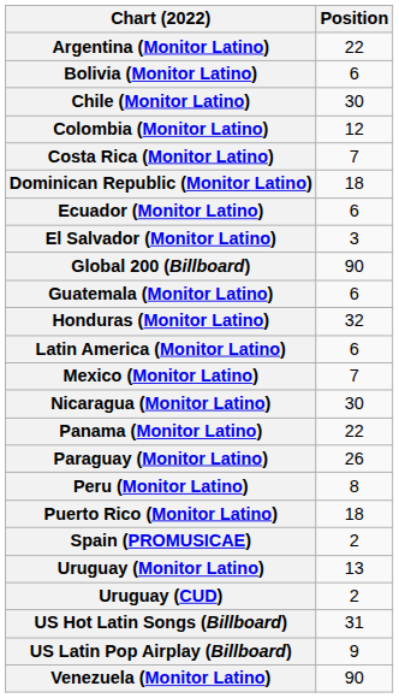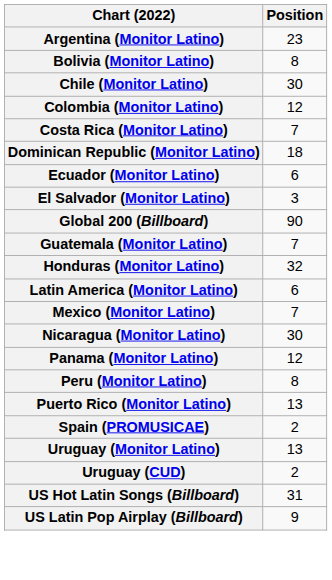 <table class="wikitable sortable plainrowheaders" style="text-align:center">
 <tr>
 <th scope="col">Chart (2022)</th>
 <th scope="col">Position</th>
 </tr>
 <tr>
 <th scope="row">Argentina (<a href='#'>Monitor Latino</a>)</th>
-<td>22</td>
+<td>23</td>
 </tr>
 <tr>
 <th scope="row">Bolivia (<a href='#'>Monitor Latino</a>)</th>
-<td>6</td>
+<td>8</td>
 </tr>
 <tr>
 <th scope="row">Chile (<a href='#'>Monitor Latino</a>)</th>
 <td>30</td>
 </tr>
 <tr>
 <th scope="row">Colombia (<a href='#'>Monitor Latino</a>)</th>
 <td>12</td>
 </tr>
 <tr>
 <th scope="row">Costa Rica (<a href='#'>Monitor Latino</a>)</th>
 <td>7</td>
 </tr>
 <tr>
 <th scope="row">Dominican Republic (<a href='#'>Monitor Latino</a>)</th>
 <td>18</td>
 </tr>
 <tr>
 <th scope="row">Ecuador (<a href='#'>Monitor Latino</a>)</th>
 <td>6</td>
 </tr>
 <tr>
 <th scope="row">El Salvador (<a href='#'>Monitor Latino</a>)</th>
 <td>3</td>
 </tr>
 <tr>
 <th scope="row">Global 200 (<em>Billboard</em>)</th>
 <td>90</td>
 </tr>
 <tr>
 <th scope="row">Guatemala (<a href='#'>Monitor Latino</a>)</th>
-<td>6</td>
+<td>7</td>
 </tr>
 <tr>
 <th scope="row">Honduras (<a href='#'>Monitor Latino</a>)</th>
 <td>32</td>
 </tr>
 <tr>
 <th scope="row">Latin America (<a href='#'>Monitor Latino</a>)</th>
 <td>6</td>
 </tr>
 <tr>
 <th scope="row">Mexico (<a href='#'>Monitor Latino</a>)</th>
 <td>7</td>
 </tr>
 <tr>
 <th scope="row">Nicaragua (<a href='#'>Monitor Latino</a>)</th>
 <td>30</td>
 </tr>
 <tr>
 <th scope="row">Panama (<a href='#'>Monitor Latino</a>)</th>
-<td>22</td>
-</tr>
-<tr>
-<th scope="row">Paraguay (<a href='#'>Monitor Latino</a>)</th>
-<td>26</td>
+<td>12</td>
 </tr>
 <tr>
 <th scope="row">Peru (<a href='#'>Monitor Latino</a>)</th>
 <td>8</td>
 </tr>
 <tr>
 <th scope="row">Puerto Rico (<a href='#'>Monitor Latino</a>)</th>
-<td>18</td>
+<td>13</td>
 </tr>
 <tr>
 <th scope="row">Spain (<a href='#'>PROMUSICAE</a>)</th>
 <td>2</td>
 </tr>
 <tr>
 <th scope="row">Uruguay (<a href='#'>Monitor Latino</a>)</th>
 <td>13</td>
 </tr>
 <tr>
 <th scope="row">Uruguay (<a href='#'>CUD</a>)</th>
 <td>2</td>
 </tr>
 <tr>
 <th scope="row">US Hot Latin Songs (<em>Billboard</em>)</th>
 <td>31</td>
 </tr>
 <tr>
 <th scope="row">US Latin Pop Airplay (<em>Billboard</em>)</th>
 <td>9</td>
 </tr>
-<tr>
-<th scope="row">Venezuela (<a href='#'>Monitor Latino</a>)</th>
-<td>90</td>
-</tr>
 </table>
